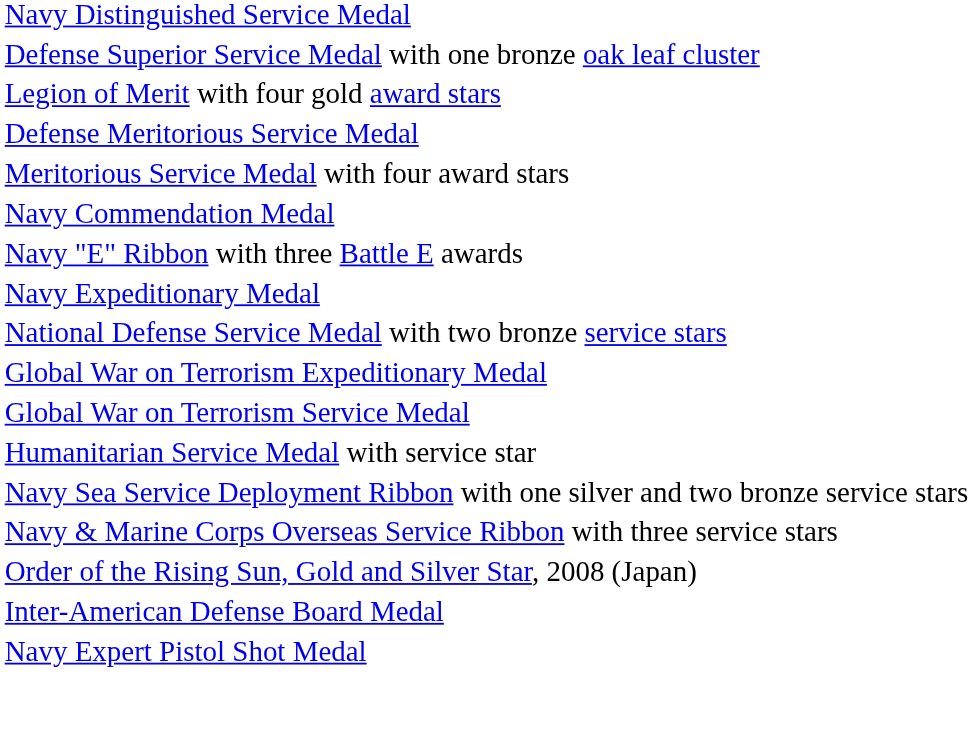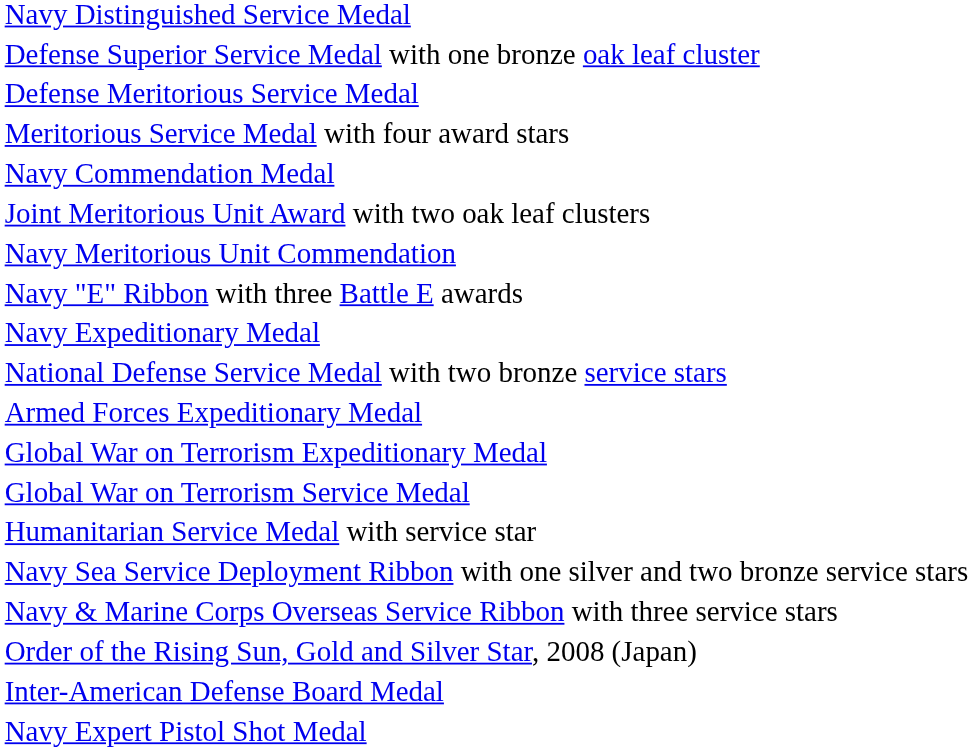 <table>
 <tr>
 <td></td>
 <td><a href='#'>Navy Distinguished Service Medal</a></td>
 </tr>
 <tr>
 <td></td>
 <td><a href='#'>Defense Superior Service Medal</a> with one bronze <a href='#'>oak leaf cluster</a></td>
-</tr>
-<tr>
-<td><span></span><span></span><span></span><span></span></td>
-<td><a href='#'>Legion of Merit</a> with four gold <a href='#'>award stars</a></td>
 </tr>
 <tr>
 <td></td>
 <td><a href='#'>Defense Meritorious Service Medal</a></td>
 </tr>
 <tr>
 <td><span></span><span></span><span></span><span></span></td>
 <td><a href='#'>Meritorious Service Medal</a> with four award stars</td>
 </tr>
 <tr>
 <td></td>
 <td><a href='#'>Navy Commendation Medal</a></td>
 </tr>
 <tr>
+<td><span></span><span></span></td>
+<td><a href='#'>Joint Meritorious Unit Award</a> with two oak leaf clusters</td>
+</tr>
+<tr>
+<td></td>
+<td><a href='#'>Navy Meritorious Unit Commendation</a></td>
+</tr>
+<tr>
 <td></td>
 <td><a href='#'>Navy "E" Ribbon</a> with three <a href='#'>Battle E</a> awards</td>
 </tr>
 <tr>
 <td></td>
 <td><a href='#'>Navy Expeditionary Medal</a></td>
 </tr>
 <tr>
 <td><span></span><span></span></td>
 <td><a href='#'>National Defense Service Medal</a> with two bronze <a href='#'>service stars</a></td>
+</tr>
+<tr>
+<td></td>
+<td><a href='#'>Armed Forces Expeditionary Medal</a></td>
 </tr>
 <tr>
 <td></td>
 <td><a href='#'>Global War on Terrorism Expeditionary Medal</a></td>
 </tr>
 <tr>
 <td></td>
 <td><a href='#'>Global War on Terrorism Service Medal</a></td>
 </tr>
 <tr>
 <td></td>
 <td><a href='#'>Humanitarian Service Medal</a> with service star</td>
 </tr>
 <tr>
 <td><span></span><span></span><span></span></td>
 <td><a href='#'>Navy Sea Service Deployment Ribbon</a> with one silver and two bronze service stars</td>
 </tr>
 <tr>
 <td><span></span><span></span><span></span></td>
 <td><a href='#'>Navy & Marine Corps Overseas Service Ribbon</a> with three service stars</td>
 </tr>
 <tr>
 <td></td>
 <td><a href='#'>Order of the Rising Sun, Gold and Silver Star</a>, 2008 (Japan)</td>
 </tr>
 <tr>
 <td></td>
 <td><a href='#'>Inter-American Defense Board Medal</a></td>
 </tr>
 <tr>
 <td></td>
 <td><a href='#'>Navy Expert Pistol Shot Medal</a></td>
 </tr>
 </table>
